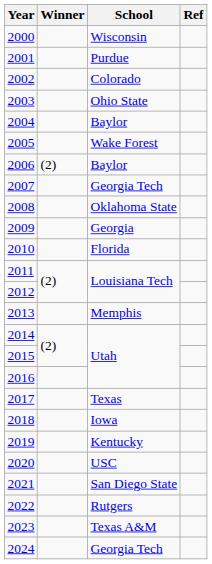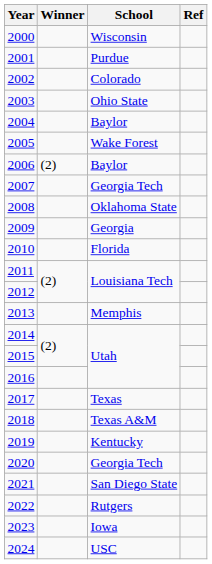 <table class="wikitable sortable">
 <tr>
 <th>Year</th>
 <th>Winner</th>
 <th>School</th>
 <th class="unsortable">Ref</th>
 </tr>
 <tr>
 <td><a href='#'>2000</a></td>
 <td></td>
 <td><a href='#'>Wisconsin</a></td>
 <td></td>
 </tr>
 <tr>
 <td><a href='#'>2001</a></td>
 <td></td>
 <td><a href='#'>Purdue</a></td>
 <td></td>
 </tr>
 <tr>
 <td><a href='#'>2002</a></td>
 <td></td>
 <td><a href='#'>Colorado</a></td>
 <td></td>
 </tr>
 <tr>
 <td><a href='#'>2003</a></td>
 <td></td>
 <td><a href='#'>Ohio State</a></td>
 <td></td>
 </tr>
 <tr>
 <td><a href='#'>2004</a></td>
 <td></td>
 <td><a href='#'>Baylor</a></td>
 <td></td>
 </tr>
 <tr>
 <td><a href='#'>2005</a></td>
 <td></td>
 <td><a href='#'>Wake Forest</a></td>
 <td></td>
 </tr>
 <tr>
 <td><a href='#'>2006</a></td>
 <td> (2)</td>
 <td><a href='#'>Baylor</a></td>
 <td></td>
 </tr>
 <tr>
 <td><a href='#'>2007</a></td>
 <td></td>
 <td><a href='#'>Georgia Tech</a></td>
 <td></td>
 </tr>
 <tr>
 <td><a href='#'>2008</a></td>
 <td></td>
 <td><a href='#'>Oklahoma State</a></td>
 <td></td>
 </tr>
 <tr>
 <td><a href='#'>2009</a></td>
 <td></td>
 <td><a href='#'>Georgia</a></td>
 <td></td>
 </tr>
 <tr>
 <td><a href='#'>2010</a></td>
 <td></td>
 <td><a href='#'>Florida</a></td>
 <td></td>
 </tr>
 <tr>
 <td><a href='#'>2011</a></td>
 <td rowspan=2> (2)</td>
 <td rowspan=2><a href='#'>Louisiana Tech</a></td>
 <td></td>
 </tr>
 <tr>
 <td><a href='#'>2012</a></td>
 <td></td>
 </tr>
 <tr>
 <td><a href='#'>2013</a></td>
 <td></td>
 <td><a href='#'>Memphis</a></td>
 <td></td>
 </tr>
 <tr>
 <td><a href='#'>2014</a></td>
 <td rowspan=2> (2)</td>
 <td rowspan=3><a href='#'>Utah</a></td>
 <td></td>
 </tr>
 <tr>
 <td><a href='#'>2015</a></td>
 <td></td>
 </tr>
 <tr>
 <td><a href='#'>2016</a></td>
 <td></td>
 <td></td>
 </tr>
 <tr>
 <td><a href='#'>2017</a></td>
 <td></td>
 <td><a href='#'>Texas</a></td>
 <td></td>
 </tr>
 <tr>
 <td><a href='#'>2018</a></td>
 <td></td>
-<td><a href='#'>Iowa</a></td>
+<td><a href='#'>Texas A&M</a></td>
 <td></td>
 </tr>
 <tr>
 <td><a href='#'>2019</a></td>
 <td></td>
 <td><a href='#'>Kentucky</a></td>
 <td></td>
 </tr>
 <tr>
 <td><a href='#'>2020</a></td>
 <td></td>
-<td><a href='#'>USC</a></td>
+<td><a href='#'>Georgia Tech</a></td>
 <td></td>
 </tr>
 <tr>
 <td><a href='#'>2021</a></td>
 <td></td>
 <td><a href='#'>San Diego State</a></td>
 <td></td>
 </tr>
 <tr>
 <td><a href='#'>2022</a></td>
 <td></td>
 <td><a href='#'>Rutgers</a></td>
 <td></td>
 </tr>
 <tr>
 <td><a href='#'>2023</a></td>
 <td></td>
-<td><a href='#'>Texas A&M</a></td>
+<td><a href='#'>Iowa</a></td>
 <td></td>
 </tr>
 <tr>
 <td><a href='#'>2024</a></td>
 <td></td>
-<td><a href='#'>Georgia Tech</a></td>
+<td><a href='#'>USC</a></td>
 <td></td>
 </tr>
 </table>
